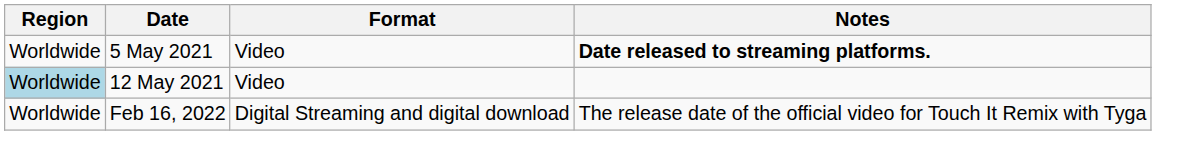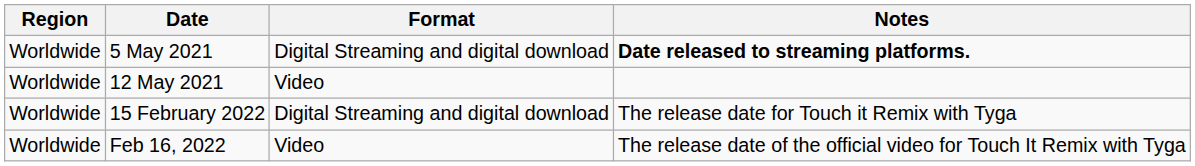 <table class="wikitable">
 <tr>
 <th>Region</th>
 <th>Date</th>
 <th>Format</th>
 <th>Notes</th>
 </tr>
 <tr>
 <td>Worldwide</td>
 <td>5 May 2021</td>
-<td>Video</td>
+<td>Digital Streaming and digital download</td>
 <td><strong>Date released to streaming platforms.</strong></td>
 </tr>
 <tr>
-<td style="background: lightblue;">Worldwide</td>
+<td>Worldwide</td>
 <td>12 May 2021</td>
 <td>Video</td>
 <td></td>
 </tr>
 <tr>
 <td>Worldwide</td>
+<td>15 February 2022</td>
+<td>Digital Streaming and digital download</td>
+<td>The release date for Touch it Remix with Tyga</td>
+</tr>
+<tr>
+<td>Worldwide</td>
 <td>Feb 16, 2022</td>
-<td>Digital Streaming and digital download</td>
+<td>Video</td>
 <td>The release date of the official video for Touch It Remix with Tyga</td>
 </tr>
 </table>
